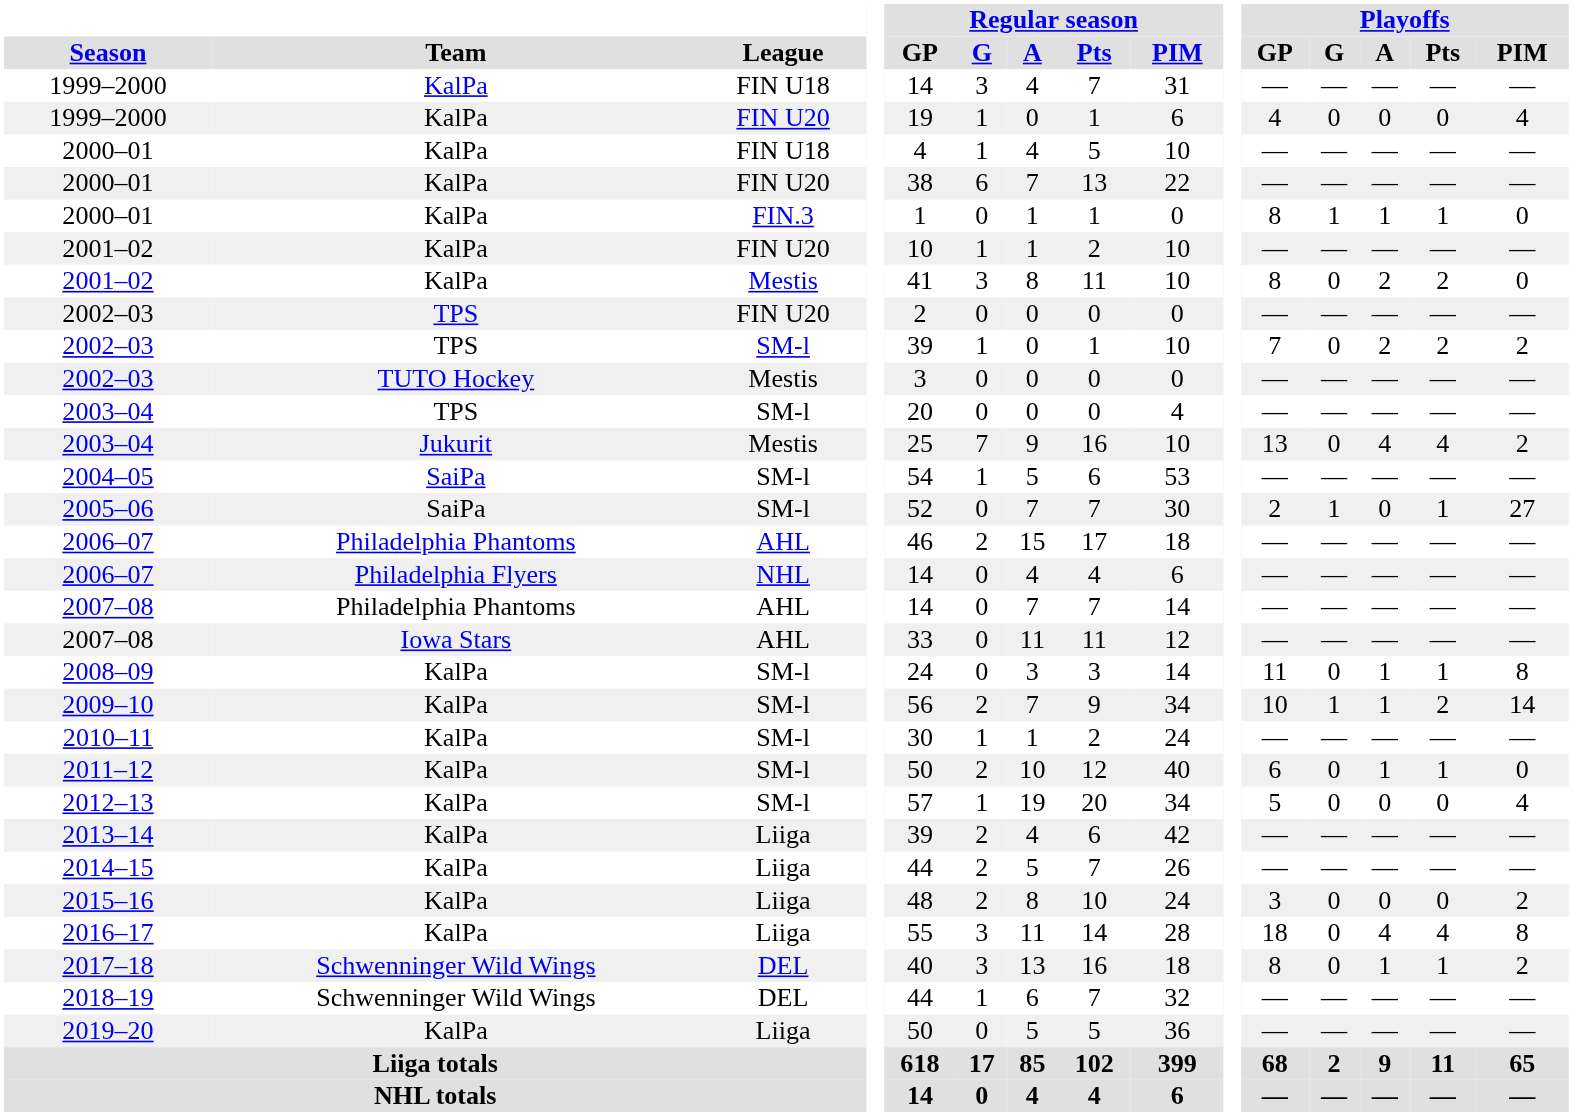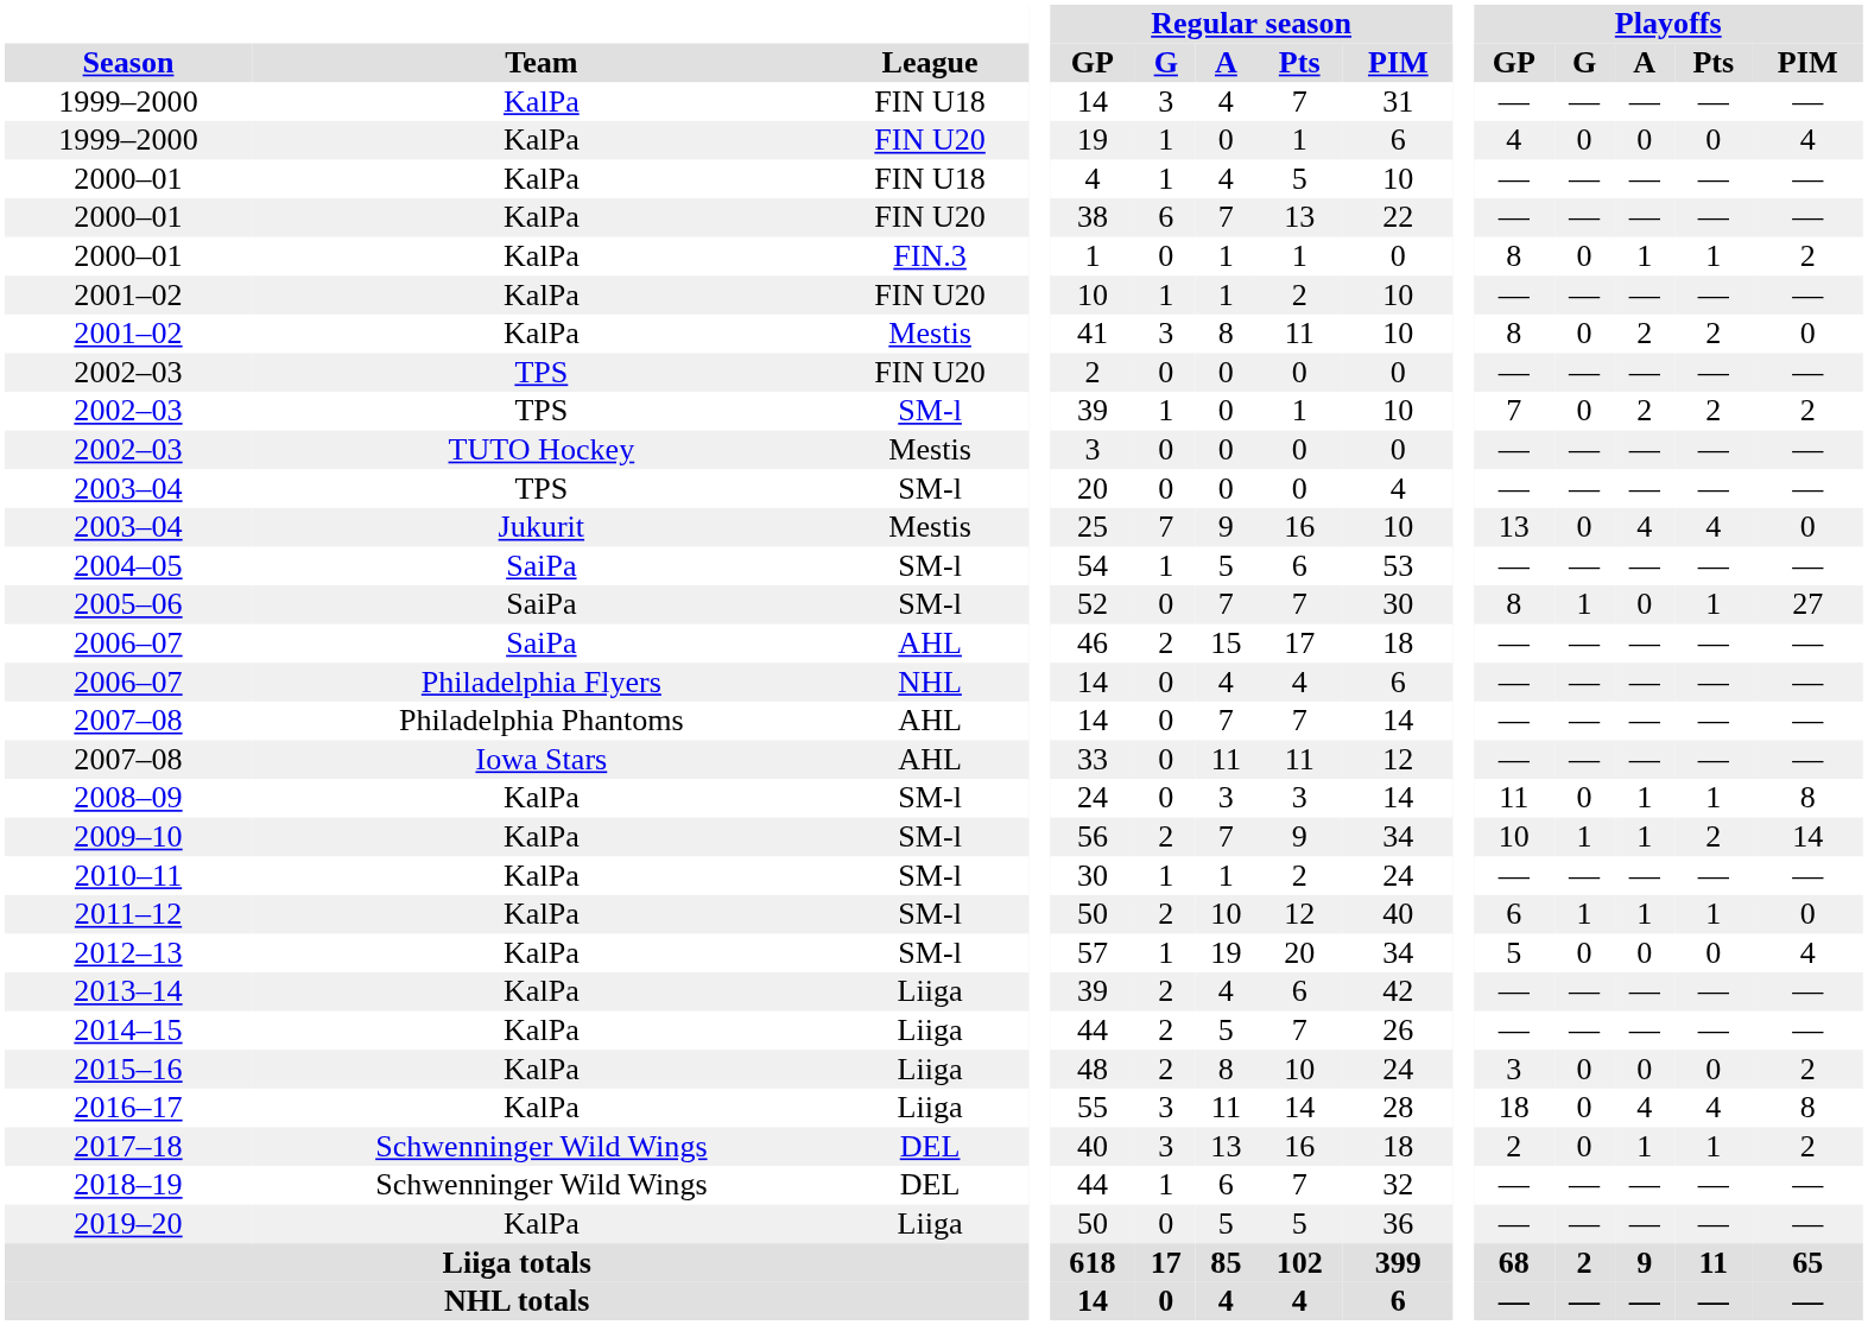 <table border="0" cellpadding="1" cellspacing="0" style="text-align:center; width:60em;">
 <tr style="background:#e0e0e0;">
 <th colspan="3"  bgcolor="#ffffff"> </th>
 <th rowspan="99" bgcolor="#ffffff"> </th>
 <th colspan="5"><a href='#'>Regular season</a></th>
 <th rowspan="99" bgcolor="#ffffff"> </th>
 <th colspan="5"><a href='#'>Playoffs</a></th>
 </tr>
 <tr style="background:#e0e0e0;">
 <th><a href='#'>Season</a></th>
 <th>Team</th>
 <th>League</th>
 <th>GP</th>
 <th><a href='#'>G</a></th>
 <th><a href='#'>A</a></th>
 <th><a href='#'>Pts</a></th>
 <th><a href='#'>PIM</a></th>
 <th>GP</th>
 <th>G</th>
 <th>A</th>
 <th>Pts</th>
 <th>PIM</th>
 </tr>
 <tr>
 <td>1999–2000</td>
 <td><a href='#'>KalPa</a></td>
 <td>FIN U18</td>
 <td>14</td>
 <td>3</td>
 <td>4</td>
 <td>7</td>
 <td>31</td>
 <td>—</td>
 <td>—</td>
 <td>—</td>
 <td>—</td>
 <td>—</td>
 </tr>
 <tr bgcolor="#f0f0f0">
 <td>1999–2000</td>
 <td>KalPa</td>
 <td><a href='#'>FIN U20</a></td>
 <td>19</td>
 <td>1</td>
 <td>0</td>
 <td>1</td>
 <td>6</td>
 <td>4</td>
 <td>0</td>
 <td>0</td>
 <td>0</td>
 <td>4</td>
 </tr>
 <tr>
 <td>2000–01</td>
 <td>KalPa</td>
 <td>FIN U18</td>
 <td>4</td>
 <td>1</td>
 <td>4</td>
 <td>5</td>
 <td>10</td>
 <td>—</td>
 <td>—</td>
 <td>—</td>
 <td>—</td>
 <td>—</td>
 </tr>
 <tr bgcolor="#f0f0f0">
 <td>2000–01</td>
 <td>KalPa</td>
 <td>FIN U20</td>
 <td>38</td>
 <td>6</td>
 <td>7</td>
 <td>13</td>
 <td>22</td>
 <td>—</td>
 <td>—</td>
 <td>—</td>
 <td>—</td>
 <td>—</td>
 </tr>
 <tr>
 <td>2000–01</td>
 <td>KalPa</td>
 <td><a href='#'>FIN.3</a></td>
 <td>1</td>
 <td>0</td>
 <td>1</td>
 <td>1</td>
 <td>0</td>
 <td>8</td>
+<td>0</td>
 <td>1</td>
 <td>1</td>
-<td>1</td>
-<td>0</td>
+<td>2</td>
 </tr>
 <tr bgcolor="#f0f0f0">
 <td>2001–02</td>
 <td>KalPa</td>
 <td>FIN U20</td>
 <td>10</td>
 <td>1</td>
 <td>1</td>
 <td>2</td>
 <td>10</td>
 <td>—</td>
 <td>—</td>
 <td>—</td>
 <td>—</td>
 <td>—</td>
 </tr>
 <tr>
 <td><a href='#'>2001–02</a></td>
 <td>KalPa</td>
 <td><a href='#'>Mestis</a></td>
 <td>41</td>
 <td>3</td>
 <td>8</td>
 <td>11</td>
 <td>10</td>
 <td>8</td>
 <td>0</td>
 <td>2</td>
 <td>2</td>
 <td>0</td>
 </tr>
 <tr bgcolor="#f0f0f0">
 <td>2002–03</td>
 <td><a href='#'>TPS</a></td>
 <td>FIN U20</td>
 <td>2</td>
 <td>0</td>
 <td>0</td>
 <td>0</td>
 <td>0</td>
 <td>—</td>
 <td>—</td>
 <td>—</td>
 <td>—</td>
 <td>—</td>
 </tr>
 <tr>
 <td><a href='#'>2002–03</a></td>
 <td>TPS</td>
 <td><a href='#'>SM-l</a></td>
 <td>39</td>
 <td>1</td>
 <td>0</td>
 <td>1</td>
 <td>10</td>
 <td>7</td>
 <td>0</td>
 <td>2</td>
 <td>2</td>
 <td>2</td>
 </tr>
 <tr bgcolor="#f0f0f0">
 <td><a href='#'>2002–03</a></td>
 <td><a href='#'>TUTO Hockey</a></td>
 <td>Mestis</td>
 <td>3</td>
 <td>0</td>
 <td>0</td>
 <td>0</td>
 <td>0</td>
 <td>—</td>
 <td>—</td>
 <td>—</td>
 <td>—</td>
 <td>—</td>
 </tr>
 <tr>
 <td><a href='#'>2003–04</a></td>
 <td>TPS</td>
 <td>SM-l</td>
 <td>20</td>
 <td>0</td>
 <td>0</td>
 <td>0</td>
 <td>4</td>
 <td>—</td>
 <td>—</td>
 <td>—</td>
 <td>—</td>
 <td>—</td>
 </tr>
 <tr bgcolor="#f0f0f0">
 <td><a href='#'>2003–04</a></td>
 <td><a href='#'>Jukurit</a></td>
 <td>Mestis</td>
 <td>25</td>
 <td>7</td>
 <td>9</td>
 <td>16</td>
 <td>10</td>
 <td>13</td>
 <td>0</td>
 <td>4</td>
 <td>4</td>
-<td>2</td>
+<td>0</td>
 </tr>
 <tr>
 <td><a href='#'>2004–05</a></td>
 <td><a href='#'>SaiPa</a></td>
 <td>SM-l</td>
 <td>54</td>
 <td>1</td>
 <td>5</td>
 <td>6</td>
 <td>53</td>
 <td>—</td>
 <td>—</td>
 <td>—</td>
 <td>—</td>
 <td>—</td>
 </tr>
 <tr bgcolor="#f0f0f0">
 <td><a href='#'>2005–06</a></td>
 <td>SaiPa</td>
 <td>SM-l</td>
 <td>52</td>
 <td>0</td>
 <td>7</td>
 <td>7</td>
 <td>30</td>
-<td>2</td>
+<td>8</td>
 <td>1</td>
 <td>0</td>
 <td>1</td>
 <td>27</td>
 </tr>
 <tr>
 <td><a href='#'>2006–07</a></td>
-<td><a href='#'>Philadelphia Phantoms</a></td>
+<td><a href='#'>SaiPa</a></td>
 <td><a href='#'>AHL</a></td>
 <td>46</td>
 <td>2</td>
 <td>15</td>
 <td>17</td>
 <td>18</td>
 <td>—</td>
 <td>—</td>
 <td>—</td>
 <td>—</td>
 <td>—</td>
 </tr>
 <tr bgcolor="#f0f0f0">
 <td><a href='#'>2006–07</a></td>
 <td><a href='#'>Philadelphia Flyers</a></td>
 <td><a href='#'>NHL</a></td>
 <td>14</td>
 <td>0</td>
 <td>4</td>
 <td>4</td>
 <td>6</td>
 <td>—</td>
 <td>—</td>
 <td>—</td>
 <td>—</td>
 <td>—</td>
 </tr>
 <tr>
 <td><a href='#'>2007–08</a></td>
 <td>Philadelphia Phantoms</td>
 <td>AHL</td>
 <td>14</td>
 <td>0</td>
 <td>7</td>
 <td>7</td>
 <td>14</td>
 <td>—</td>
 <td>—</td>
 <td>—</td>
 <td>—</td>
 <td>—</td>
 </tr>
 <tr bgcolor="#f0f0f0">
 <td>2007–08</td>
 <td><a href='#'>Iowa Stars</a></td>
 <td>AHL</td>
 <td>33</td>
 <td>0</td>
 <td>11</td>
 <td>11</td>
 <td>12</td>
 <td>—</td>
 <td>—</td>
 <td>—</td>
 <td>—</td>
 <td>—</td>
 </tr>
 <tr>
 <td><a href='#'>2008–09</a></td>
 <td>KalPa</td>
 <td>SM-l</td>
 <td>24</td>
 <td>0</td>
 <td>3</td>
 <td>3</td>
 <td>14</td>
 <td>11</td>
 <td>0</td>
 <td>1</td>
 <td>1</td>
 <td>8</td>
 </tr>
 <tr bgcolor="#f0f0f0">
 <td><a href='#'>2009–10</a></td>
 <td>KalPa</td>
 <td>SM-l</td>
 <td>56</td>
 <td>2</td>
 <td>7</td>
 <td>9</td>
 <td>34</td>
 <td>10</td>
 <td>1</td>
 <td>1</td>
 <td>2</td>
 <td>14</td>
 </tr>
 <tr>
 <td><a href='#'>2010–11</a></td>
 <td>KalPa</td>
 <td>SM-l</td>
 <td>30</td>
 <td>1</td>
 <td>1</td>
 <td>2</td>
 <td>24</td>
 <td>—</td>
 <td>—</td>
 <td>—</td>
 <td>—</td>
 <td>—</td>
 </tr>
 <tr bgcolor="#f0f0f0">
 <td><a href='#'>2011–12</a></td>
 <td>KalPa</td>
 <td>SM-l</td>
 <td>50</td>
 <td>2</td>
 <td>10</td>
 <td>12</td>
 <td>40</td>
 <td>6</td>
-<td>0</td>
+<td>1</td>
 <td>1</td>
 <td>1</td>
 <td>0</td>
 </tr>
 <tr>
 <td><a href='#'>2012–13</a></td>
 <td>KalPa</td>
 <td>SM-l</td>
 <td>57</td>
 <td>1</td>
 <td>19</td>
 <td>20</td>
 <td>34</td>
 <td>5</td>
 <td>0</td>
 <td>0</td>
 <td>0</td>
 <td>4</td>
 </tr>
 <tr bgcolor="#f0f0f0">
 <td><a href='#'>2013–14</a></td>
 <td>KalPa</td>
 <td>Liiga</td>
 <td>39</td>
 <td>2</td>
 <td>4</td>
 <td>6</td>
 <td>42</td>
 <td>—</td>
 <td>—</td>
 <td>—</td>
 <td>—</td>
 <td>—</td>
 </tr>
 <tr>
 <td><a href='#'>2014–15</a></td>
 <td>KalPa</td>
 <td>Liiga</td>
 <td>44</td>
 <td>2</td>
 <td>5</td>
 <td>7</td>
 <td>26</td>
 <td>—</td>
 <td>—</td>
 <td>—</td>
 <td>—</td>
 <td>—</td>
 </tr>
 <tr bgcolor="#f0f0f0">
 <td><a href='#'>2015–16</a></td>
 <td>KalPa</td>
 <td>Liiga</td>
 <td>48</td>
 <td>2</td>
 <td>8</td>
 <td>10</td>
 <td>24</td>
 <td>3</td>
 <td>0</td>
 <td>0</td>
 <td>0</td>
 <td>2</td>
 </tr>
 <tr>
 <td><a href='#'>2016–17</a></td>
 <td>KalPa</td>
 <td>Liiga</td>
 <td>55</td>
 <td>3</td>
 <td>11</td>
 <td>14</td>
 <td>28</td>
 <td>18</td>
 <td>0</td>
 <td>4</td>
 <td>4</td>
 <td>8</td>
 </tr>
 <tr bgcolor="#f0f0f0">
 <td><a href='#'>2017–18</a></td>
 <td><a href='#'>Schwenninger Wild Wings</a></td>
 <td><a href='#'>DEL</a></td>
 <td>40</td>
 <td>3</td>
 <td>13</td>
 <td>16</td>
 <td>18</td>
-<td>8</td>
+<td>2</td>
 <td>0</td>
 <td>1</td>
 <td>1</td>
 <td>2</td>
 </tr>
 <tr>
 <td><a href='#'>2018–19</a></td>
 <td>Schwenninger Wild Wings</td>
 <td>DEL</td>
 <td>44</td>
 <td>1</td>
 <td>6</td>
 <td>7</td>
 <td>32</td>
 <td>—</td>
 <td>—</td>
 <td>—</td>
 <td>—</td>
 <td>—</td>
 </tr>
 <tr bgcolor="#f0f0f0">
 <td><a href='#'>2019–20</a></td>
 <td>KalPa</td>
 <td>Liiga</td>
 <td>50</td>
 <td>0</td>
 <td>5</td>
 <td>5</td>
 <td>36</td>
 <td>—</td>
 <td>—</td>
 <td>—</td>
 <td>—</td>
 <td>—</td>
 </tr>
 <tr bgcolor="#e0e0e0">
 <th colspan="3">Liiga totals</th>
 <th>618</th>
 <th>17</th>
 <th>85</th>
 <th>102</th>
 <th>399</th>
 <th>68</th>
 <th>2</th>
 <th>9</th>
 <th>11</th>
 <th>65</th>
 </tr>
 <tr bgcolor="#e0e0e0">
 <th colspan="3">NHL totals</th>
 <th>14</th>
 <th>0</th>
 <th>4</th>
 <th>4</th>
 <th>6</th>
 <th>—</th>
 <th>—</th>
 <th>—</th>
 <th>—</th>
 <th>—</th>
 </tr>
 </table>
